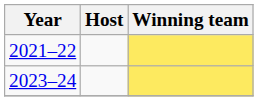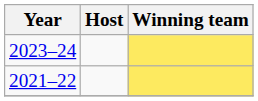 <table class="unsortable wikitable sticky-header static-row-numbers col1left col4left" >
 <tr>
 <th>Year</th>
 <th>Host</th>
 <th>Winning team</th>
 </tr>
 <tr>
-<td><a href='#'>2021–22</a></td>
+<td><a href='#'>2023–24</a></td>
 <td></td>
 <td style="background:#fdea60"></td>
 </tr>
 <tr>
-<td><a href='#'>2023–24</a></td>
+<td><a href='#'>2021–22</a></td>
 <td></td>
 <td style="background:#fdea60"></td>
 </tr>
 <tr>
 </tr>
 </table>
